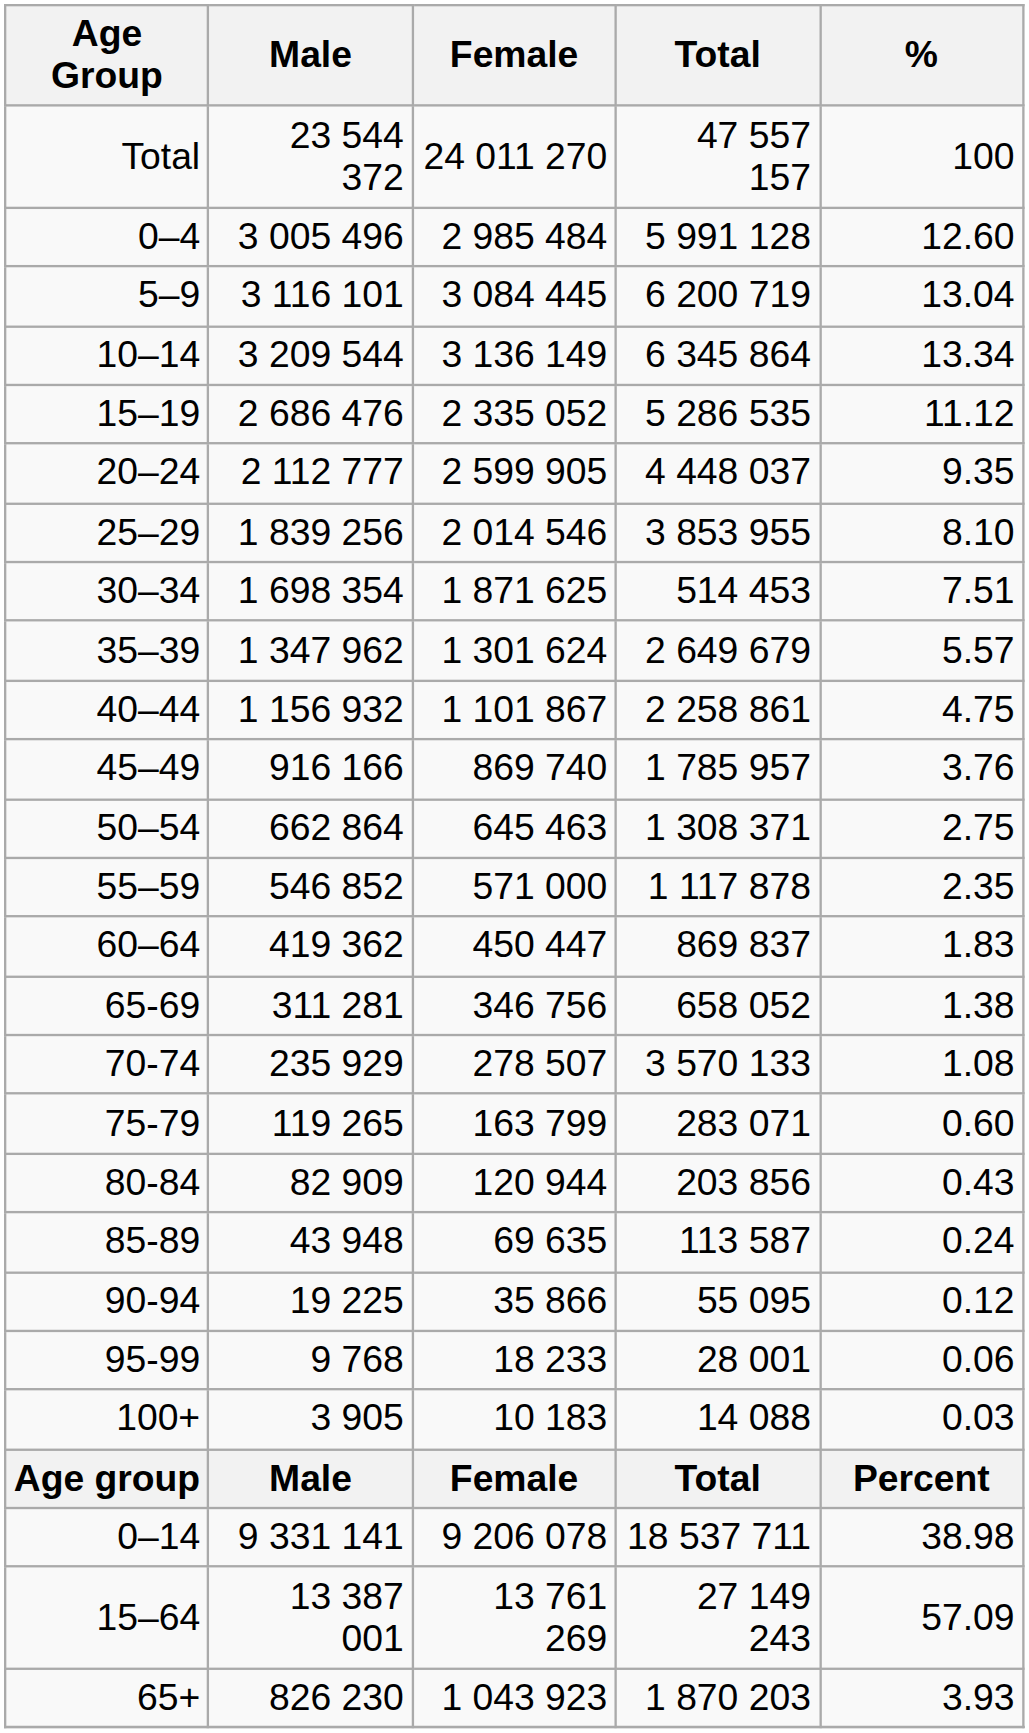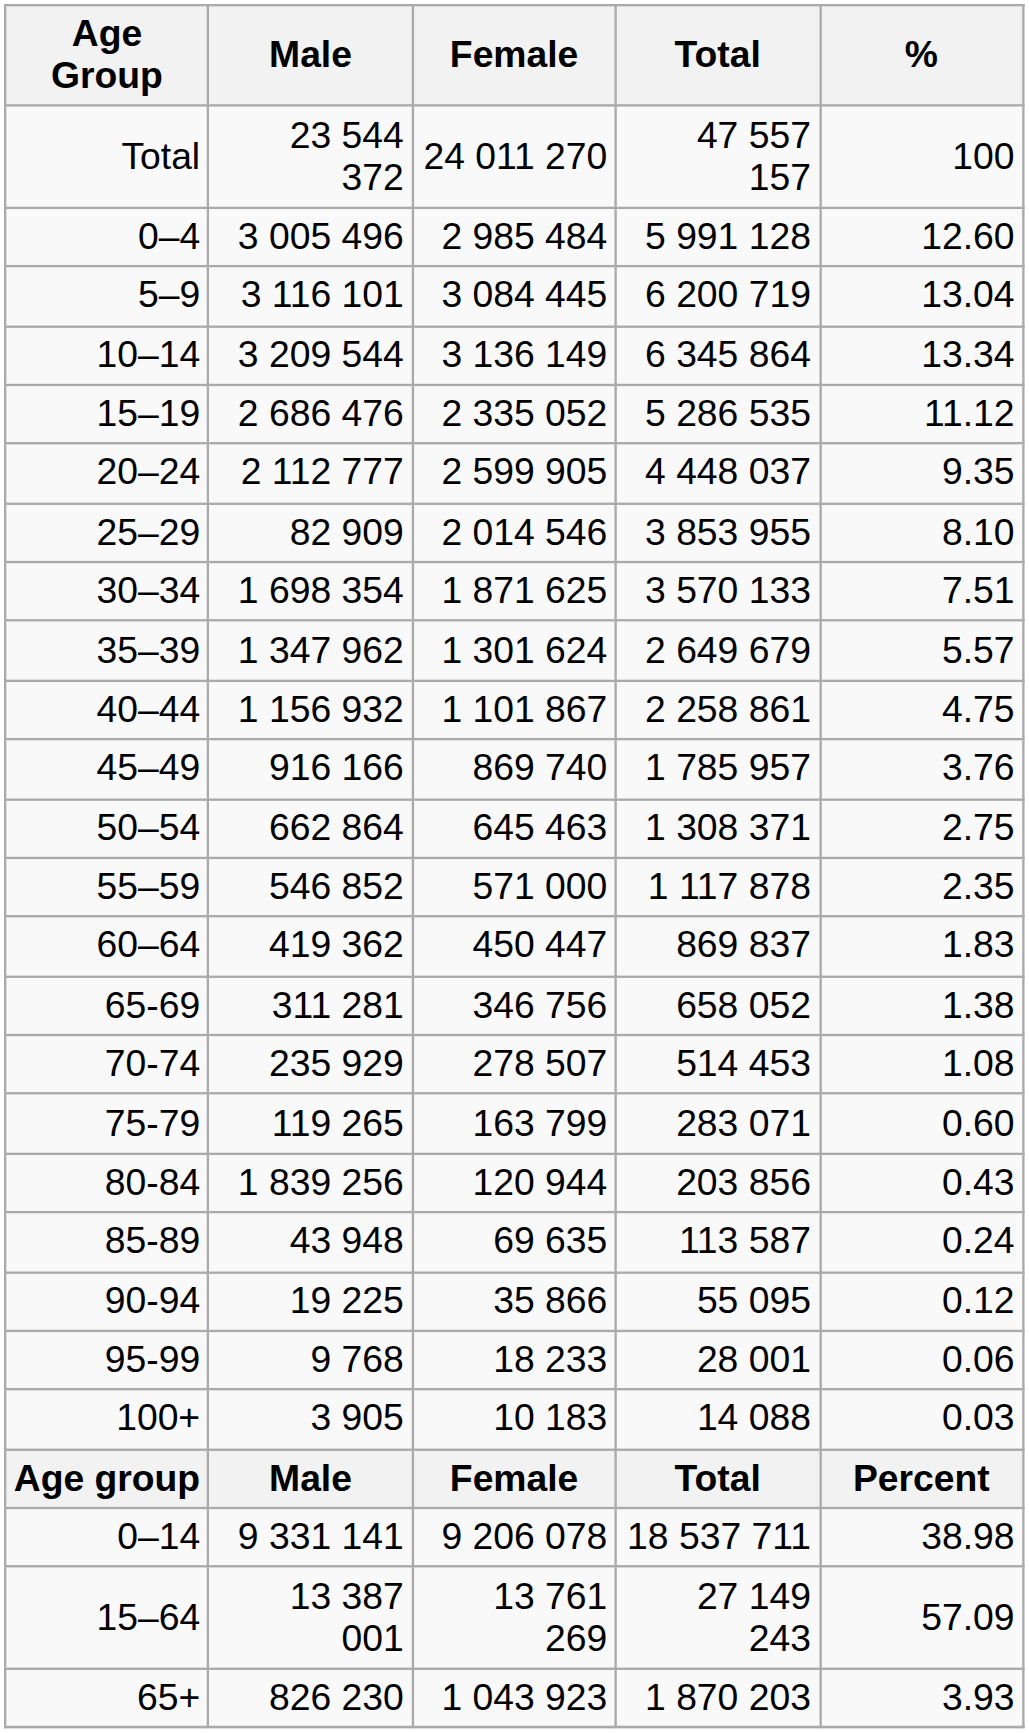 <table class="wikitable">
 <tr>
 <th width="80pt">Age Group</th>
 <th width="80pt">Male</th>
 <th width="80pt">Female</th>
 <th width="80pt">Total</th>
 <th width="80pt">%</th>
 </tr>
 <tr>
 <td align="right">Total</td>
 <td align="right">23 544 372</td>
 <td align="right">24 011 270</td>
 <td align="right">47 557 157</td>
 <td align="right">100</td>
 </tr>
 <tr>
 <td align="right">0–4</td>
 <td align="right">3 005 496</td>
 <td align="right">2 985 484</td>
 <td align="right">5 991 128</td>
 <td align="right">12.60</td>
 </tr>
 <tr>
 <td align="right">5–9</td>
 <td align="right">3 116 101</td>
 <td align="right">3 084 445</td>
 <td align="right">6 200 719</td>
 <td align="right">13.04</td>
 </tr>
 <tr>
 <td align="right">10–14</td>
 <td align="right">3 209 544</td>
 <td align="right">3 136 149</td>
 <td align="right">6 345 864</td>
 <td align="right">13.34</td>
 </tr>
 <tr>
 <td align="right">15–19</td>
 <td align="right">2 686 476</td>
 <td align="right">2 335 052</td>
 <td align="right">5 286 535</td>
 <td align="right">11.12</td>
 </tr>
 <tr>
 <td align="right">20–24</td>
 <td align="right">2 112 777</td>
 <td align="right">2 599 905</td>
 <td align="right">4 448 037</td>
 <td align="right">9.35</td>
 </tr>
 <tr>
 <td align="right">25–29</td>
-<td align="right">1 839 256</td>
+<td align="right">82 909</td>
 <td align="right">2 014 546</td>
 <td align="right">3 853 955</td>
 <td align="right">8.10</td>
 </tr>
 <tr>
 <td align="right">30–34</td>
 <td align="right">1 698 354</td>
 <td align="right">1 871 625</td>
-<td align="right">514 453</td>
+<td align="right">3 570 133</td>
 <td align="right">7.51</td>
 </tr>
 <tr>
 <td align="right">35–39</td>
 <td align="right">1 347 962</td>
 <td align="right">1 301 624</td>
 <td align="right">2 649 679</td>
 <td align="right">5.57</td>
 </tr>
 <tr>
 <td align="right">40–44</td>
 <td align="right">1 156 932</td>
 <td align="right">1 101 867</td>
 <td align="right">2 258 861</td>
 <td align="right">4.75</td>
 </tr>
 <tr>
 <td align="right">45–49</td>
 <td align="right">916 166</td>
 <td align="right">869 740</td>
 <td align="right">1 785 957</td>
 <td align="right">3.76</td>
 </tr>
 <tr>
 <td align="right">50–54</td>
 <td align="right">662 864</td>
 <td align="right">645 463</td>
 <td align="right">1 308 371</td>
 <td align="right">2.75</td>
 </tr>
 <tr>
 <td align="right">55–59</td>
 <td align="right">546 852</td>
 <td align="right">571 000</td>
 <td align="right">1 117 878</td>
 <td align="right">2.35</td>
 </tr>
 <tr>
 <td align="right">60–64</td>
 <td align="right">419 362</td>
 <td align="right">450 447</td>
 <td align="right">869 837</td>
 <td align="right">1.83</td>
 </tr>
 <tr>
 <td align="right">65-69</td>
 <td align="right">311 281</td>
 <td align="right">346 756</td>
 <td align="right">658 052</td>
 <td align="right">1.38</td>
 </tr>
 <tr>
 <td align="right">70-74</td>
 <td align="right">235 929</td>
 <td align="right">278 507</td>
-<td align="right">3 570 133</td>
+<td align="right">514 453</td>
 <td align="right">1.08</td>
 </tr>
 <tr>
 <td align="right">75-79</td>
 <td align="right">119 265</td>
 <td align="right">163 799</td>
 <td align="right">283 071</td>
 <td align="right">0.60</td>
 </tr>
 <tr>
 <td align="right">80-84</td>
-<td align="right">82 909</td>
+<td align="right">1 839 256</td>
 <td align="right">120 944</td>
 <td align="right">203 856</td>
 <td align="right">0.43</td>
 </tr>
 <tr>
 <td align="right">85-89</td>
 <td align="right">43 948</td>
 <td align="right">69 635</td>
 <td align="right">113 587</td>
 <td align="right">0.24</td>
 </tr>
 <tr>
 <td align="right">90-94</td>
 <td align="right">19 225</td>
 <td align="right">35 866</td>
 <td align="right">55 095</td>
 <td align="right">0.12</td>
 </tr>
 <tr>
 <td align="right">95-99</td>
 <td align="right">9 768</td>
 <td align="right">18 233</td>
 <td align="right">28 001</td>
 <td align="right">0.06</td>
 </tr>
 <tr>
 <td align="right">100+</td>
 <td align="right">3 905</td>
 <td align="right">10 183</td>
 <td align="right">14 088</td>
 <td align="right">0.03</td>
 </tr>
 <tr>
 <th width="50">Age group</th>
 <th width="80pt">Male</th>
 <th width="80">Female</th>
 <th width="80">Total</th>
 <th width="50">Percent</th>
 </tr>
 <tr>
 <td align="right">0–14</td>
 <td align="right">9 331 141</td>
 <td align="right">9 206 078</td>
 <td align="right">18 537 711</td>
 <td align="right">38.98</td>
 </tr>
 <tr>
 <td align="right">15–64</td>
 <td align="right">13 387 001</td>
 <td align="right">13 761 269</td>
 <td align="right">27 149 243</td>
 <td align="right">57.09</td>
 </tr>
 <tr>
 <td align="right">65+</td>
 <td align="right">826 230</td>
 <td align="right">1 043 923</td>
 <td align="right">1 870 203</td>
 <td align="right">3.93</td>
 </tr>
 <tr>
 </tr>
 </table>
